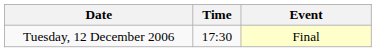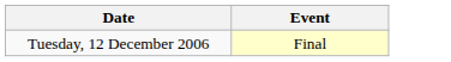 <table class = "wikitable" style="text-align:center;">
 <tr>
 <th width=220>Date</th>
-<th width=50>Time</th>
 <th width=150>Event</th>
 </tr>
 <tr>
 <td>Tuesday, 12 December 2006</td>
-<td>17:30</td>
 <td bgcolor=ffffcc>Final</td>
 </tr>
 </table>
